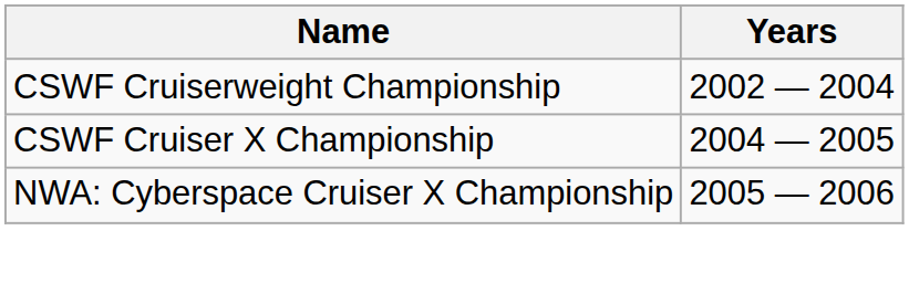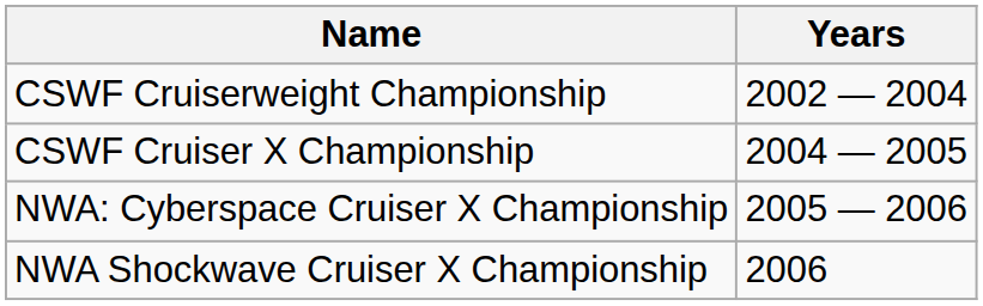 <table class="wikitable" border="1">
 <tr>
 <th>Name</th>
 <th>Years</th>
 </tr>
 <tr>
 <td>CSWF Cruiserweight Championship</td>
 <td>2002 — 2004</td>
 </tr>
 <tr>
 <td>CSWF Cruiser X Championship</td>
 <td>2004 — 2005</td>
 </tr>
 <tr>
 <td>NWA: Cyberspace Cruiser X Championship</td>
 <td>2005 — 2006</td>
 </tr>
+<tr>
+<td>NWA Shockwave Cruiser X Championship</td>
+<td>2006</td>
+</tr>
 </table>
